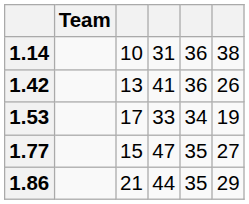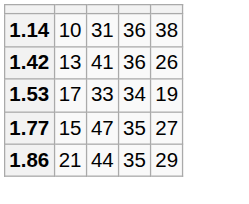 <table class="wikitable sortable">
 <tr>
 <th></th>
-<th class="unsortable">Team</th>
 <th></th>
 <th></th>
 <th></th>
 <th></th>
 </tr>
 <tr>
 <th>1.14</th>
-<td></td>
 <td>10</td>
 <td>31</td>
 <td>36</td>
 <td>38</td>
 </tr>
 <tr>
 <th>1.42</th>
-<td></td>
 <td>13</td>
 <td>41</td>
 <td>36</td>
 <td>26</td>
 </tr>
 <tr>
 <th>1.53</th>
-<td></td>
 <td>17</td>
 <td>33</td>
 <td>34</td>
 <td>19</td>
 </tr>
 <tr>
 <th>1.77</th>
-<td></td>
 <td>15</td>
 <td>47</td>
 <td>35</td>
 <td>27</td>
 </tr>
 <tr>
 <th>1.86</th>
-<td></td>
 <td>21</td>
 <td>44</td>
 <td>35</td>
 <td>29</td>
 </tr>
 </table>
